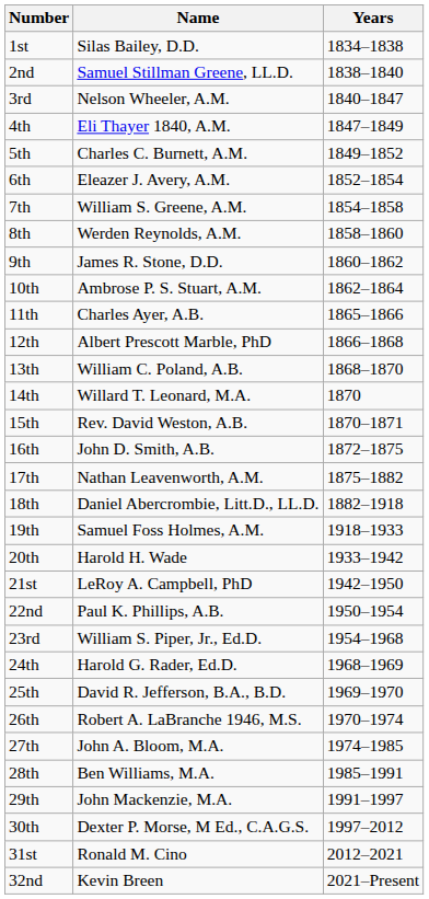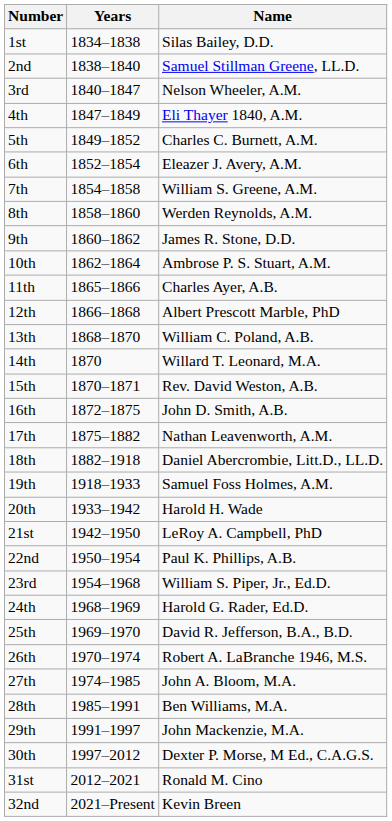 <table class="wikitable">
 <tr>
 <th>Number</th>
+<th>Years</th>
 <th>Name</th>
-<th>Years</th>
 </tr>
 <tr>
 <td>1st</td>
+<td>1834–1838</td>
 <td>Silas Bailey, D.D.</td>
-<td>1834–1838</td>
 </tr>
 <tr>
 <td>2nd</td>
+<td>1838–1840</td>
 <td><a href='#'>Samuel Stillman Greene</a>, LL.D.</td>
-<td>1838–1840</td>
 </tr>
 <tr>
 <td>3rd</td>
+<td>1840–1847</td>
 <td>Nelson Wheeler, A.M.</td>
-<td>1840–1847</td>
 </tr>
 <tr>
 <td>4th</td>
+<td>1847–1849</td>
 <td><a href='#'>Eli Thayer</a> 1840, A.M.</td>
-<td>1847–1849</td>
 </tr>
 <tr>
 <td>5th</td>
+<td>1849–1852</td>
 <td>Charles C. Burnett, A.M.</td>
-<td>1849–1852</td>
 </tr>
 <tr>
 <td>6th</td>
+<td>1852–1854</td>
 <td>Eleazer J. Avery, A.M.</td>
-<td>1852–1854</td>
 </tr>
 <tr>
 <td>7th</td>
+<td>1854–1858</td>
 <td>William S. Greene, A.M.</td>
-<td>1854–1858</td>
 </tr>
 <tr>
 <td>8th</td>
+<td>1858–1860</td>
 <td>Werden Reynolds, A.M.</td>
-<td>1858–1860</td>
 </tr>
 <tr>
 <td>9th</td>
+<td>1860–1862</td>
 <td>James R. Stone, D.D.</td>
-<td>1860–1862</td>
 </tr>
 <tr>
 <td>10th</td>
+<td>1862–1864</td>
 <td>Ambrose P. S. Stuart, A.M.</td>
-<td>1862–1864</td>
 </tr>
 <tr>
 <td>11th</td>
+<td>1865–1866</td>
 <td>Charles Ayer, A.B.</td>
-<td>1865–1866</td>
 </tr>
 <tr>
 <td>12th</td>
+<td>1866–1868</td>
 <td>Albert Prescott Marble, PhD</td>
-<td>1866–1868</td>
 </tr>
 <tr>
 <td>13th</td>
+<td>1868–1870</td>
 <td>William C. Poland, A.B.</td>
-<td>1868–1870</td>
 </tr>
 <tr>
 <td>14th</td>
+<td>1870</td>
 <td>Willard T. Leonard, M.A.</td>
-<td>1870</td>
 </tr>
 <tr>
 <td>15th</td>
+<td>1870–1871</td>
 <td>Rev. David Weston, A.B.</td>
-<td>1870–1871</td>
 </tr>
 <tr>
 <td>16th</td>
+<td>1872–1875</td>
 <td>John D. Smith, A.B.</td>
-<td>1872–1875</td>
 </tr>
 <tr>
 <td>17th</td>
+<td>1875–1882</td>
 <td>Nathan Leavenworth, A.M.</td>
-<td>1875–1882</td>
 </tr>
 <tr>
 <td>18th</td>
+<td>1882–1918</td>
 <td>Daniel Abercrombie, Litt.D., LL.D.</td>
-<td>1882–1918</td>
 </tr>
 <tr>
 <td>19th</td>
+<td>1918–1933</td>
 <td>Samuel Foss Holmes, A.M.</td>
-<td>1918–1933</td>
 </tr>
 <tr>
 <td>20th</td>
+<td>1933–1942</td>
 <td>Harold H. Wade</td>
-<td>1933–1942</td>
 </tr>
 <tr>
 <td>21st</td>
+<td>1942–1950</td>
 <td>LeRoy A. Campbell, PhD</td>
-<td>1942–1950</td>
 </tr>
 <tr>
 <td>22nd</td>
+<td>1950–1954</td>
 <td>Paul K. Phillips, A.B.</td>
-<td>1950–1954</td>
 </tr>
 <tr>
 <td>23rd</td>
+<td>1954–1968</td>
 <td>William S. Piper, Jr., Ed.D.</td>
-<td>1954–1968</td>
 </tr>
 <tr>
 <td>24th</td>
+<td>1968–1969</td>
 <td>Harold G. Rader, Ed.D.</td>
-<td>1968–1969</td>
 </tr>
 <tr>
 <td>25th</td>
+<td>1969–1970</td>
 <td>David R. Jefferson, B.A., B.D.</td>
-<td>1969–1970</td>
 </tr>
 <tr>
 <td>26th</td>
+<td>1970–1974</td>
 <td>Robert A. LaBranche 1946, M.S.</td>
-<td>1970–1974</td>
 </tr>
 <tr>
 <td>27th</td>
+<td>1974–1985</td>
 <td>John A. Bloom, M.A.</td>
-<td>1974–1985</td>
 </tr>
 <tr>
 <td>28th</td>
+<td>1985–1991</td>
 <td>Ben Williams, M.A.</td>
-<td>1985–1991</td>
 </tr>
 <tr>
 <td>29th</td>
+<td>1991–1997</td>
 <td>John Mackenzie, M.A.</td>
-<td>1991–1997</td>
 </tr>
 <tr>
 <td>30th</td>
+<td>1997–2012</td>
 <td>Dexter P. Morse, M Ed., C.A.G.S.</td>
-<td>1997–2012</td>
 </tr>
 <tr>
 <td>31st</td>
+<td>2012–2021</td>
 <td>Ronald M. Cino</td>
-<td>2012–2021</td>
 </tr>
 <tr>
 <td>32nd</td>
+<td>2021–Present</td>
 <td>Kevin Breen</td>
-<td>2021–Present</td>
 </tr>
 </table>
